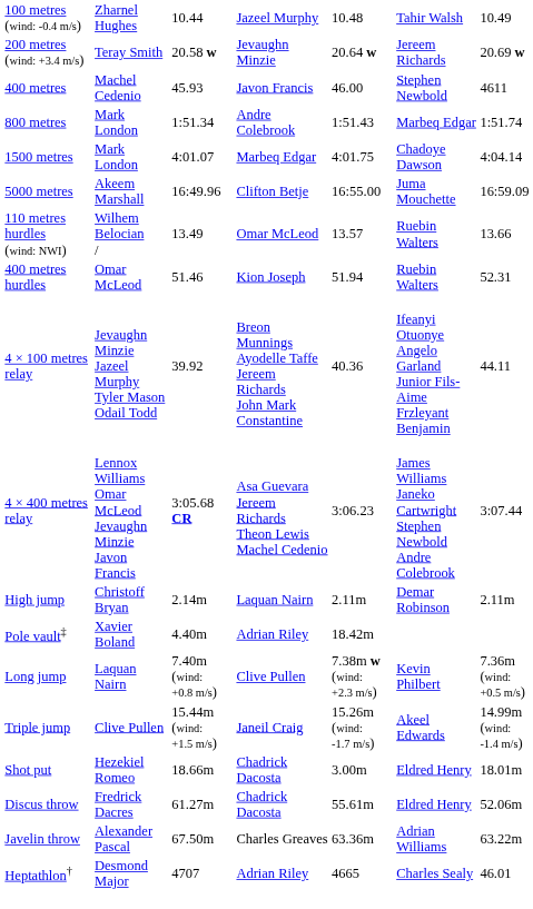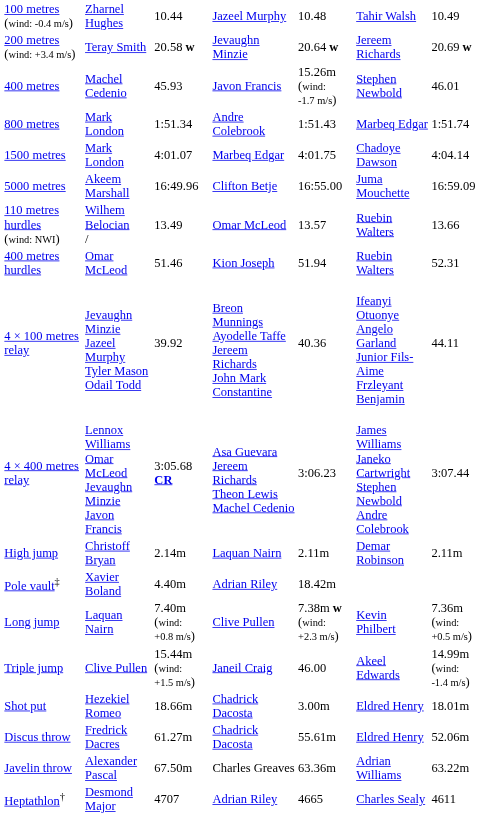 <table>
 <tr>
 <td><a href='#'>100 metres</a> <br>(<small>wind: -0.4 m/s</small>)</td>
 <td align=left><a href='#'>Zharnel Hughes</a> <br> </td>
 <td>10.44</td>
 <td align=left><a href='#'>Jazeel Murphy</a> <br> </td>
 <td>10.48</td>
 <td align=left><a href='#'>Tahir Walsh</a> <br> </td>
 <td>10.49</td>
 </tr>
 <tr>
 <td><a href='#'>200 metres</a> <br>(<small>wind: +3.4 m/s</small>)</td>
 <td align=left><a href='#'>Teray Smith</a> <br> </td>
 <td>20.58 <strong>w</strong></td>
 <td align=left><a href='#'>Jevaughn Minzie</a> <br> </td>
 <td>20.64 <strong>w</strong></td>
 <td align=left><a href='#'>Jereem Richards</a> <br> </td>
 <td>20.69 <strong>w</strong></td>
 </tr>
 <tr>
 <td><a href='#'>400 metres</a></td>
 <td align=left><a href='#'>Machel Cedenio</a> <br> </td>
 <td>45.93</td>
 <td align=left><a href='#'>Javon Francis</a> <br> </td>
-<td>46.00</td>
+<td>15.26m  <br>(<small>wind: -1.7 m/s</small>)</td>
 <td align=left><a href='#'>Stephen Newbold</a> <br> </td>
-<td>4611</td>
+<td>46.01</td>
 </tr>
 <tr>
 <td><a href='#'>800 metres</a></td>
 <td align=left><a href='#'>Mark London</a> <br> </td>
 <td>1:51.34</td>
 <td align=left><a href='#'>Andre Colebrook</a> <br> </td>
 <td>1:51.43</td>
 <td align=left><a href='#'>Marbeq Edgar</a> <br> </td>
 <td>1:51.74</td>
 </tr>
 <tr>
 <td><a href='#'>1500 metres</a></td>
 <td align=left><a href='#'>Mark London</a> <br> </td>
 <td>4:01.07</td>
 <td align=left><a href='#'>Marbeq Edgar</a> <br> </td>
 <td>4:01.75</td>
 <td align=left><a href='#'>Chadoye Dawson</a> <br> </td>
 <td>4:04.14</td>
 </tr>
 <tr>
 <td><a href='#'>5000 metres</a></td>
 <td align=left><a href='#'>Akeem Marshall</a> <br> </td>
 <td>16:49.96</td>
 <td align=left><a href='#'>Clifton Betje</a> <br> </td>
 <td>16:55.00</td>
 <td align=left><a href='#'>Juma Mouchette</a> <br> </td>
 <td>16:59.09</td>
 </tr>
 <tr>
 <td><a href='#'>110 metres hurdles</a> <br>(<small>wind: NWI</small>)</td>
 <td align=left><a href='#'>Wilhem Belocian</a> <br> /</td>
 <td>13.49</td>
 <td align=left><a href='#'>Omar McLeod</a> <br> </td>
 <td>13.57</td>
 <td align=left><a href='#'>Ruebin Walters</a> <br> </td>
 <td>13.66</td>
 </tr>
 <tr>
 <td><a href='#'>400 metres hurdles</a></td>
 <td align=left><a href='#'>Omar McLeod</a> <br> </td>
 <td>51.46</td>
 <td align=left><a href='#'>Kion Joseph</a> <br> </td>
 <td>51.94</td>
 <td align=left><a href='#'>Ruebin Walters</a> <br> </td>
 <td>52.31</td>
 </tr>
 <tr>
 <td><a href='#'>4 × 100 metres relay</a></td>
 <td align=left> <br><a href='#'>Jevaughn Minzie</a> <br><a href='#'>Jazeel Murphy</a> <br><a href='#'>Tyler Mason</a> <br><a href='#'>Odail Todd</a></td>
 <td>39.92</td>
 <td align=left> <br><a href='#'>Breon Munnings</a> <br><a href='#'>Ayodelle Taffe</a> <br><a href='#'>Jereem Richards</a> <br><a href='#'>John Mark Constantine</a></td>
 <td>40.36</td>
 <td align=left>  <br><a href='#'>Ifeanyi Otuonye</a> <br><a href='#'>Angelo Garland</a> <br><a href='#'>Junior Fils-Aime</a> <br><a href='#'>Frzleyant Benjamin</a></td>
 <td>44.11</td>
 </tr>
 <tr>
 <td><a href='#'>4 × 400 metres relay</a></td>
 <td align=left> <br><a href='#'>Lennox Williams</a> <br><a href='#'>Omar McLeod</a> <br><a href='#'>Jevaughn Minzie</a> <br><a href='#'>Javon Francis</a></td>
 <td>3:05.68 <a href='#'><strong>CR</strong></a></td>
 <td align=left> <br><a href='#'>Asa Guevara</a> <br><a href='#'>Jereem Richards</a> <br><a href='#'>Theon Lewis</a> <br><a href='#'>Machel Cedenio</a></td>
 <td>3:06.23</td>
 <td align=left> <br><a href='#'>James Williams</a> <br><a href='#'>Janeko Cartwright</a> <br><a href='#'>Stephen Newbold</a> <br><a href='#'>Andre Colebrook</a></td>
 <td>3:07.44</td>
 </tr>
 <tr>
 <td><a href='#'>High jump</a></td>
 <td align=left><a href='#'>Christoff Bryan</a> <br> </td>
 <td>2.14m</td>
 <td align=left><a href='#'>Laquan Nairn</a> <br> </td>
 <td>2.11m</td>
 <td align=left><a href='#'>Demar Robinson</a> <br> </td>
 <td>2.11m</td>
 </tr>
 <tr>
 <td><a href='#'>Pole vault</a><sup>‡</sup></td>
 <td align=left><a href='#'>Xavier Boland</a> <br> </td>
 <td>4.40m</td>
 <td align=left><a href='#'>Adrian Riley</a> <br> </td>
 <td>18.42m</td>
 <td></td>
 <td></td>
 </tr>
 <tr>
 <td><a href='#'>Long jump</a></td>
 <td align=left><a href='#'>Laquan Nairn</a> <br> </td>
 <td>7.40m  <br>(<small>wind: +0.8 m/s</small>)</td>
 <td align=left><a href='#'>Clive Pullen</a> <br> </td>
 <td>7.38m <strong>w</strong> <br>(<small>wind: +2.3 m/s</small>)</td>
 <td align=left><a href='#'>Kevin Philbert</a> <br> </td>
 <td>7.36m <br>(<small>wind: +0.5 m/s</small>)</td>
 </tr>
 <tr>
 <td><a href='#'>Triple jump</a></td>
 <td align=left><a href='#'>Clive Pullen</a> <br> </td>
 <td>15.44m  <br>(<small>wind: +1.5 m/s</small>)</td>
 <td align=left><a href='#'>Janeil Craig</a> <br> </td>
-<td>15.26m  <br>(<small>wind: -1.7 m/s</small>)</td>
+<td>46.00</td>
 <td align=left><a href='#'>Akeel Edwards</a> <br> </td>
 <td>14.99m <br>(<small>wind: -1.4 m/s</small>)</td>
 </tr>
 <tr>
 <td><a href='#'>Shot put</a></td>
 <td align=left><a href='#'>Hezekiel Romeo</a> <br> </td>
 <td>18.66m</td>
 <td align=left><a href='#'>Chadrick Dacosta</a> <br> </td>
 <td>3.00m</td>
 <td align=left><a href='#'>Eldred Henry</a> <br> </td>
 <td>18.01m</td>
 </tr>
 <tr>
 <td><a href='#'>Discus throw</a></td>
 <td align=left><a href='#'>Fredrick Dacres</a> <br> </td>
 <td>61.27m</td>
 <td align=left><a href='#'>Chadrick Dacosta</a> <br> </td>
 <td>55.61m</td>
 <td align=left><a href='#'>Eldred Henry</a> <br> </td>
 <td>52.06m</td>
 </tr>
 <tr>
 <td><a href='#'>Javelin throw</a></td>
 <td align=left><a href='#'>Alexander Pascal</a> <br> </td>
 <td>67.50m</td>
 <td align=left>Charles Greaves <br> </td>
 <td>63.36m</td>
 <td align=left><a href='#'>Adrian Williams</a> <br> </td>
 <td>63.22m</td>
 </tr>
 <tr>
 <td><a href='#'>Heptathlon</a><sup>†</sup></td>
 <td align=left><a href='#'>Desmond Major</a> <br> </td>
 <td>4707</td>
 <td align=left><a href='#'>Adrian Riley</a> <br> </td>
 <td>4665</td>
 <td align=left><a href='#'>Charles Sealy</a> <br> </td>
-<td>46.01</td>
+<td>4611</td>
 </tr>
 </table>
